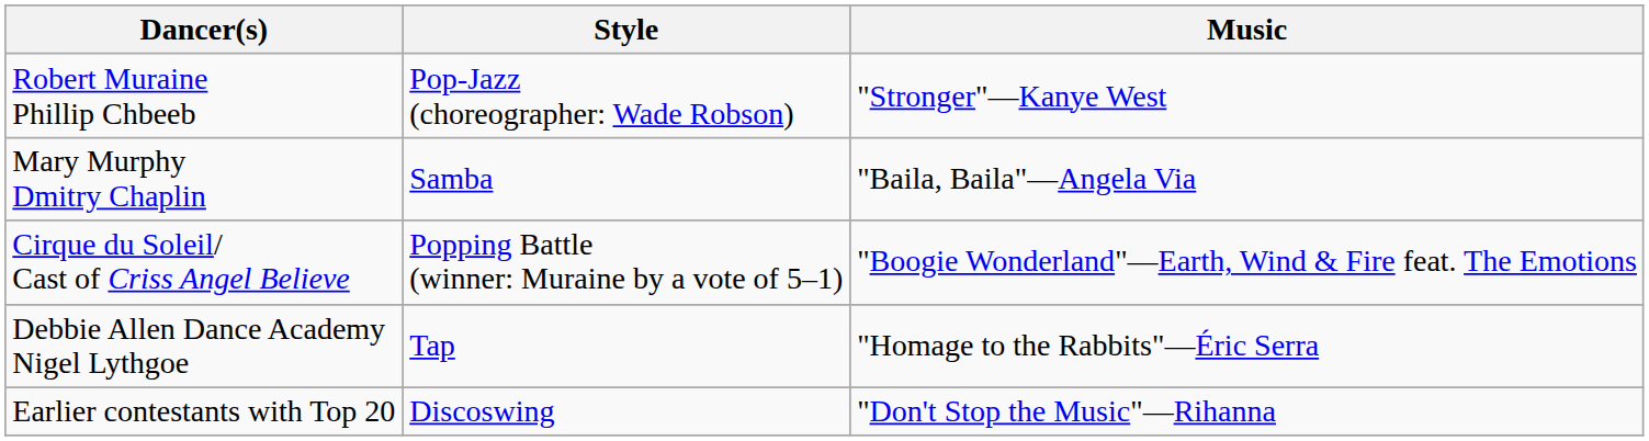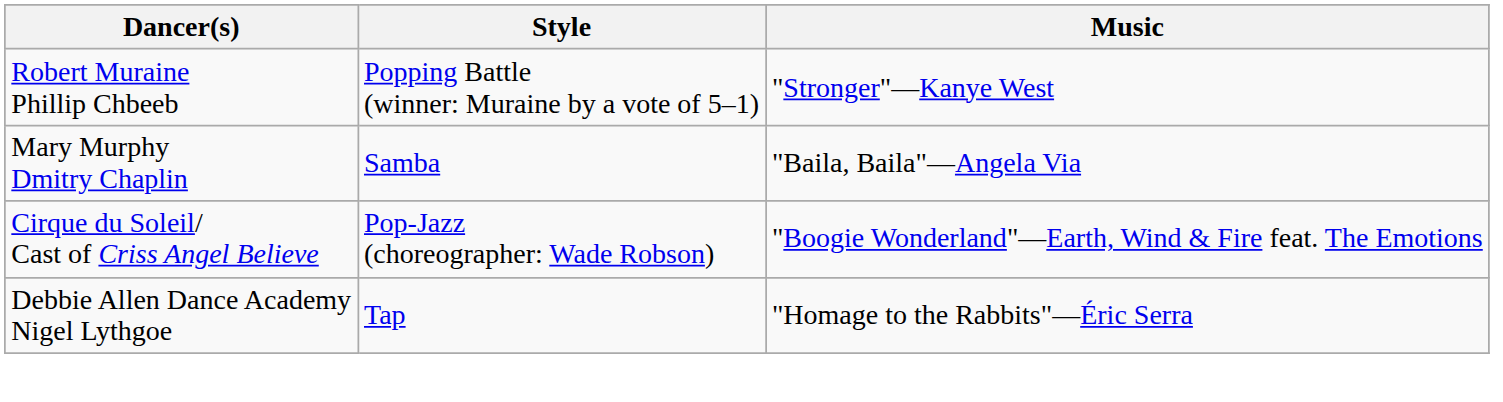 <table class="wikitable">
 <tr>
 <th>Dancer(s)</th>
 <th>Style</th>
 <th>Music</th>
 </tr>
 <tr>
 <td><a href='#'>Robert Muraine</a><br>Phillip Chbeeb</td>
-<td><a href='#'>Pop-Jazz</a><br>(choreographer: <a href='#'>Wade Robson</a>)</td>
+<td><a href='#'>Popping</a> Battle<br>(winner: Muraine by a vote of 5–1)</td>
 <td>"<a href='#'>Stronger</a>"—<a href='#'>Kanye West</a></td>
 </tr>
 <tr>
 <td>Mary Murphy<br><a href='#'>Dmitry Chaplin</a></td>
 <td><a href='#'>Samba</a></td>
 <td>"Baila, Baila"—<a href='#'>Angela Via</a></td>
 </tr>
 <tr>
 <td><a href='#'>Cirque du Soleil</a>/<br>Cast of <em><a href='#'>Criss Angel Believe</a></em></td>
-<td><a href='#'>Popping</a> Battle<br>(winner: Muraine by a vote of 5–1)</td>
+<td><a href='#'>Pop-Jazz</a><br>(choreographer: <a href='#'>Wade Robson</a>)</td>
 <td>"<a href='#'>Boogie Wonderland</a>"—<a href='#'>Earth, Wind & Fire</a> feat. <a href='#'>The Emotions</a></td>
 </tr>
 <tr>
 <td>Debbie Allen Dance Academy<br>Nigel Lythgoe</td>
 <td><a href='#'>Tap</a></td>
 <td>"Homage to the Rabbits"—<a href='#'>Éric Serra</a></td>
 </tr>
-<tr>
-<td>Earlier contestants with Top 20</td>
-<td><a href='#'>Discoswing</a></td>
-<td>"<a href='#'>Don't Stop the Music</a>"—<a href='#'>Rihanna</a></td>
-</tr>
 </table>
